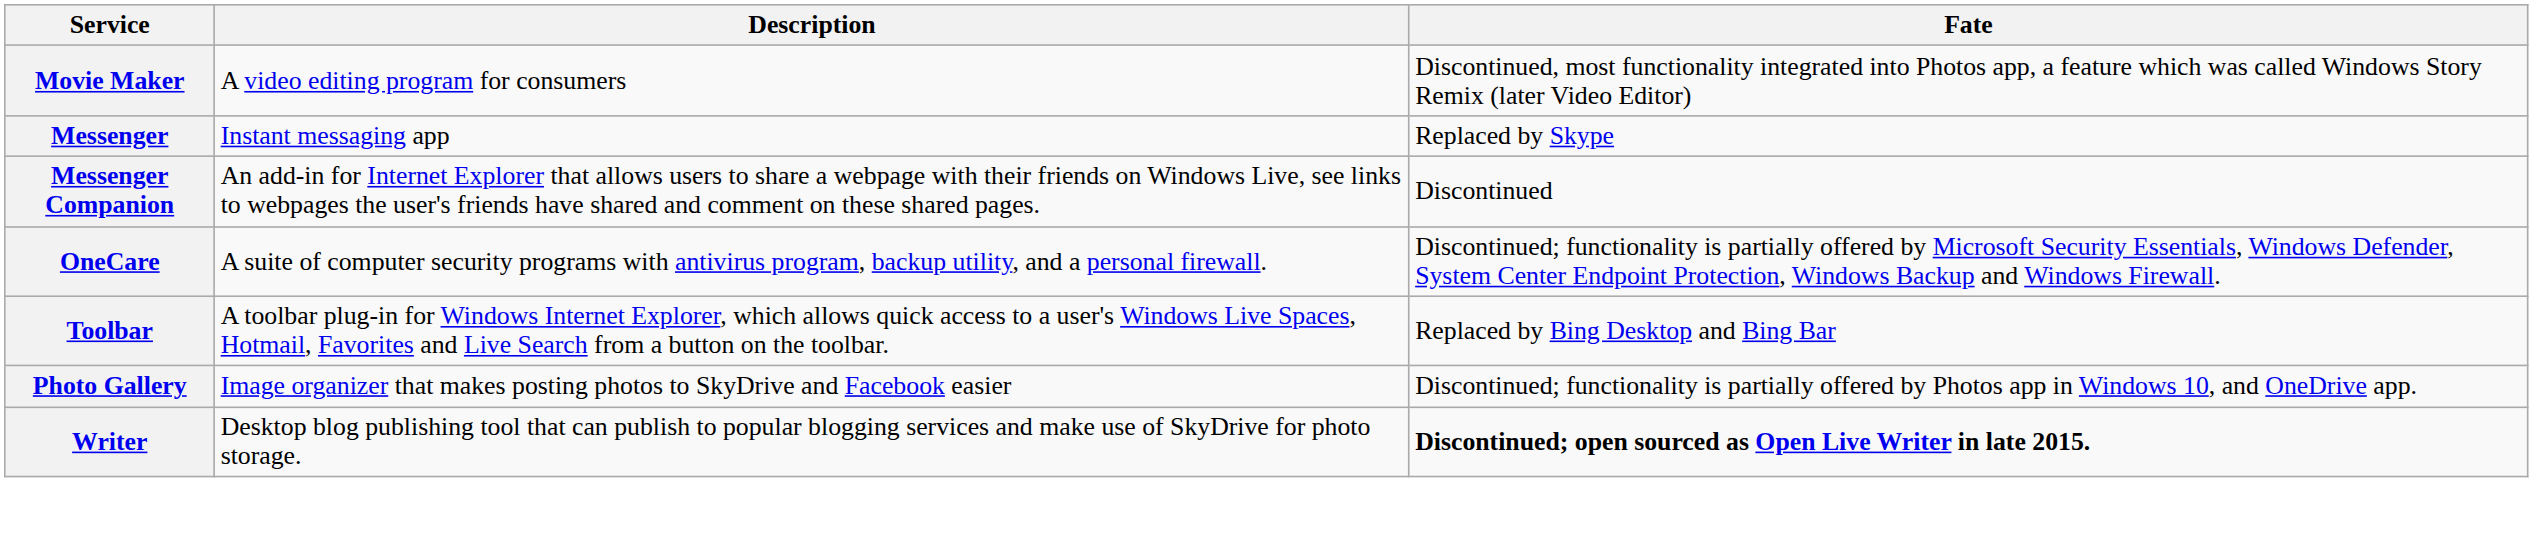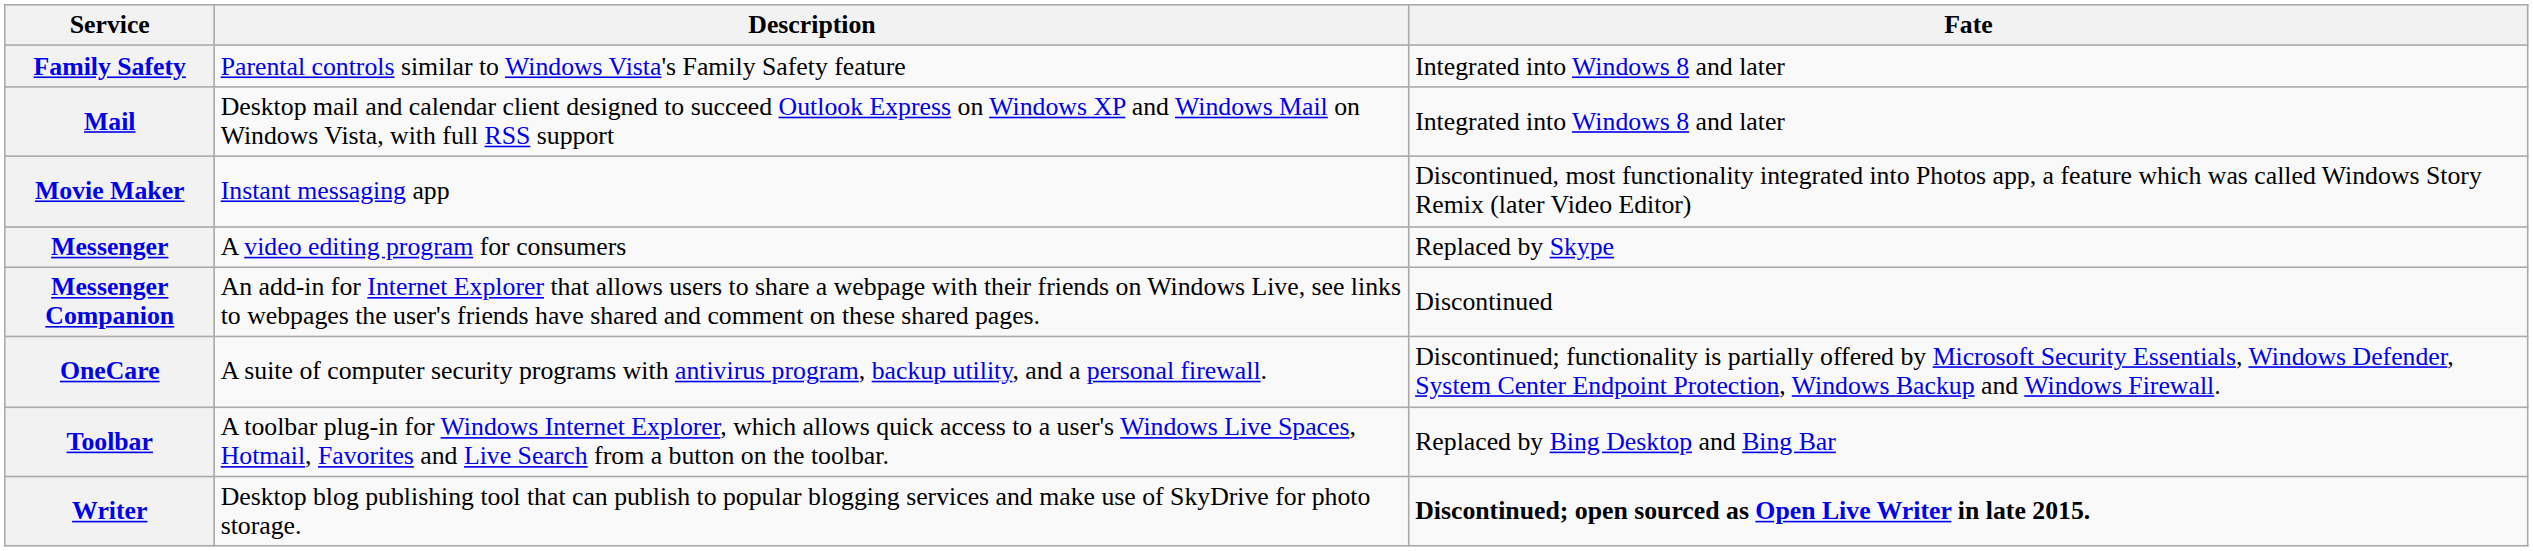 <table class="wikitable">
 <tr>
 <th scope="col">Service</th>
 <th scope="col">Description</th>
 <th scope="col">Fate</th>
 </tr>
 <tr>
+<th scope="row"><a href='#'>Family Safety</a></th>
+<td><a href='#'>Parental controls</a> similar to <a href='#'>Windows Vista</a>'s Family Safety feature</td>
+<td>Integrated into <a href='#'>Windows 8</a> and later</td>
+</tr>
+<tr>
+<th scope="row"><a href='#'>Mail</a></th>
+<td>Desktop mail and calendar client designed to succeed <a href='#'>Outlook Express</a> on <a href='#'>Windows XP</a> and <a href='#'>Windows Mail</a> on Windows Vista, with full <a href='#'>RSS</a> support</td>
+<td>Integrated into <a href='#'>Windows 8</a> and later</td>
+</tr>
+<tr>
 <th scope="row"><a href='#'>Movie Maker</a></th>
-<td>A <a href='#'>video editing program</a> for consumers</td>
+<td><a href='#'>Instant messaging</a> app</td>
 <td>Discontinued, most functionality integrated into Photos app, a feature which was called Windows Story Remix (later Video Editor)</td>
 </tr>
 <tr>
 <th scope="row"><a href='#'>Messenger</a></th>
-<td><a href='#'>Instant messaging</a> app</td>
+<td>A <a href='#'>video editing program</a> for consumers</td>
 <td>Replaced by <a href='#'>Skype</a></td>
 </tr>
 <tr>
 <th scope="row"><a href='#'>Messenger Companion</a></th>
 <td>An add-in for <a href='#'>Internet Explorer</a> that allows users to share a webpage with their friends on Windows Live, see links to webpages the user's friends have shared and comment on these shared pages.</td>
 <td>Discontinued</td>
 </tr>
 <tr>
 <th scope="row"><a href='#'>OneCare</a></th>
 <td>A suite of computer security programs with <a href='#'>antivirus program</a>, <a href='#'>backup utility</a>, and a <a href='#'>personal firewall</a>.</td>
 <td>Discontinued; functionality is partially offered by <a href='#'>Microsoft Security Essentials</a>, <a href='#'>Windows Defender</a>, <a href='#'>System Center Endpoint Protection</a>, <a href='#'>Windows Backup</a> and <a href='#'>Windows Firewall</a>.</td>
 </tr>
 <tr>
 <th scope="row"><a href='#'>Toolbar</a></th>
 <td>A toolbar plug-in for <a href='#'>Windows Internet Explorer</a>, which allows quick access to a user's <a href='#'>Windows Live Spaces</a>, <a href='#'>Hotmail</a>, <a href='#'>Favorites</a> and <a href='#'>Live Search</a> from a button on the toolbar.</td>
 <td>Replaced by <a href='#'>Bing Desktop</a> and <a href='#'>Bing Bar</a></td>
 </tr>
 <tr>
-<th scope="row"><a href='#'>Photo Gallery</a></th>
-<td><a href='#'>Image organizer</a> that makes posting photos to SkyDrive and <a href='#'>Facebook</a> easier</td>
-<td>Discontinued; functionality is partially offered by Photos app in <a href='#'>Windows 10</a>, and <a href='#'>OneDrive</a> app.</td>
-</tr>
-<tr>
 <th scope="row"><a href='#'>Writer</a></th>
 <td>Desktop blog publishing tool that can publish to popular blogging services and make use of SkyDrive for photo storage.</td>
 <td><strong>Discontinued; open sourced as <a href='#'>Open Live Writer</a> in late 2015.</strong></td>
 </tr>
 </table>
